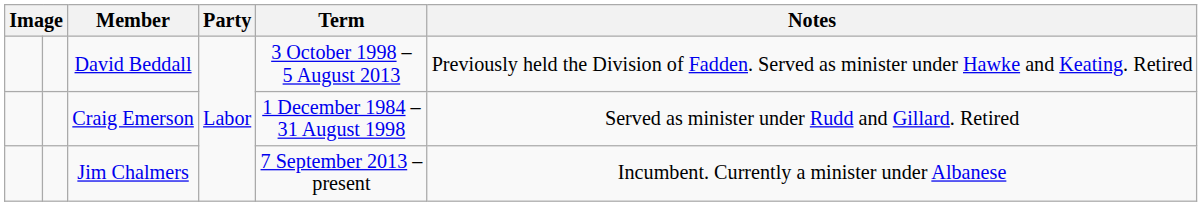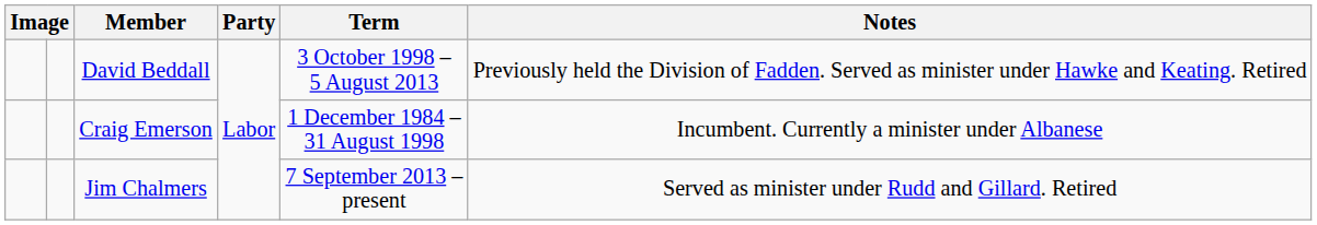 <table class=wikitable style="text-align:center">
 <tr>
 <th colspan=2>Image</th>
 <th>Member</th>
 <th>Party</th>
 <th>Term</th>
 <th>Notes</th>
 </tr>
 <tr>
 <td> </td>
 <td></td>
 <td><a href='#'>David Beddall</a><br></td>
 <td rowspan="3"><a href='#'>Labor</a></td>
 <td nowrap><a href='#'>3 October 1998</a> –<br><a href='#'>5 August 2013</a></td>
 <td>Previously held the Division of <a href='#'>Fadden</a>. Served as minister under <a href='#'>Hawke</a> and <a href='#'>Keating</a>. Retired</td>
 </tr>
 <tr>
 <td> </td>
 <td></td>
 <td><a href='#'>Craig Emerson</a><br></td>
 <td nowrap><a href='#'>1 December 1984</a> –<br><a href='#'>31 August 1998</a></td>
-<td>Served as minister under <a href='#'>Rudd</a> and <a href='#'>Gillard</a>. Retired</td>
+<td>Incumbent. Currently a minister under <a href='#'>Albanese</a></td>
 </tr>
 <tr>
 <td> </td>
 <td></td>
 <td><a href='#'>Jim Chalmers</a><br></td>
 <td nowrap><a href='#'>7 September 2013</a> –<br>present</td>
-<td>Incumbent. Currently a minister under <a href='#'>Albanese</a></td>
+<td>Served as minister under <a href='#'>Rudd</a> and <a href='#'>Gillard</a>. Retired</td>
 </tr>
 </table>
